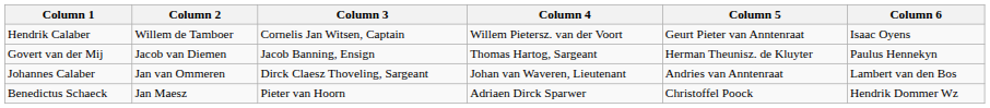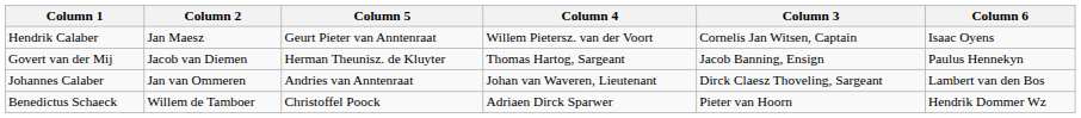 <table class='wikitable sortable' style='width:100%'>
 <tr>
 <th>Column 1</th>
 <th>Column 2</th>
+<th>Column 5</th>
+<th>Column 4</th>
 <th>Column 3</th>
-<th>Column 4</th>
-<th>Column 5</th>
 <th>Column 6</th>
 </tr>
 <tr>
 <td>Hendrik Calaber</td>
-<td>Willem de Tamboer</td>
+<td>Jan Maesz</td>
+<td>Geurt Pieter van Anntenraat</td>
+<td>Willem Pietersz. van der Voort</td>
 <td>Cornelis Jan Witsen, Captain</td>
-<td>Willem Pietersz. van der Voort</td>
-<td>Geurt Pieter van Anntenraat</td>
 <td>Isaac Oyens</td>
 </tr>
 <tr>
 <td>Govert van der Mij</td>
 <td>Jacob van Diemen</td>
+<td>Herman Theunisz. de Kluyter</td>
+<td>Thomas Hartog, Sargeant</td>
 <td>Jacob Banning, Ensign</td>
-<td>Thomas Hartog, Sargeant</td>
-<td>Herman Theunisz. de Kluyter</td>
 <td>Paulus Hennekyn</td>
 </tr>
 <tr>
 <td>Johannes Calaber</td>
 <td>Jan van Ommeren</td>
+<td>Andries van Anntenraat</td>
+<td>Johan van Waveren, Lieutenant</td>
 <td>Dirck Claesz Thoveling, Sargeant</td>
-<td>Johan van Waveren, Lieutenant</td>
-<td>Andries van Anntenraat</td>
 <td>Lambert van den Bos</td>
 </tr>
 <tr>
 <td>Benedictus Schaeck</td>
-<td>Jan Maesz</td>
+<td>Willem de Tamboer</td>
+<td>Christoffel Poock</td>
+<td>Adriaen Dirck Sparwer</td>
 <td>Pieter van Hoorn</td>
-<td>Adriaen Dirck Sparwer</td>
-<td>Christoffel Poock</td>
 <td>Hendrik Dommer Wz</td>
 </tr>
 </table>
